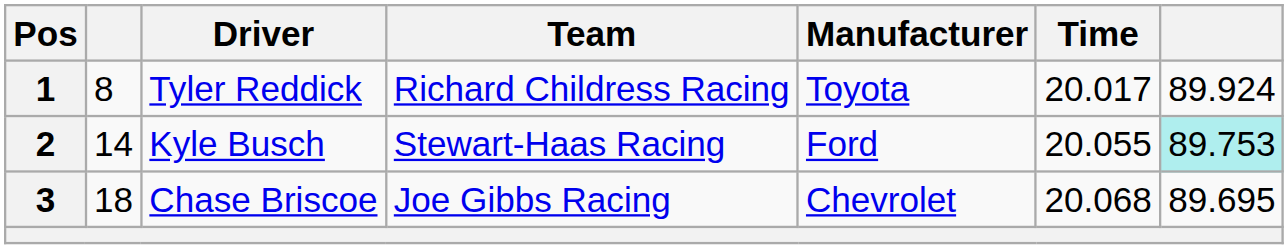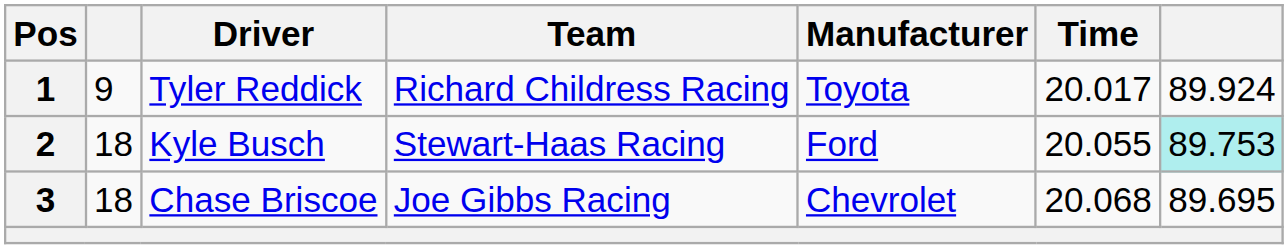 <table class="wikitable" style="font-size:95%">
 <tr>
 <th>Pos</th>
 <th></th>
 <th>Driver</th>
 <th>Team</th>
 <th>Manufacturer</th>
 <th>Time</th>
 <th></th>
 </tr>
 <tr>
 <th>1</th>
-<td>8</td>
+<td>9</td>
 <td><a href='#'>Tyler Reddick</a></td>
 <td><a href='#'>Richard Childress Racing</a></td>
 <td><a href='#'>Toyota</a></td>
 <td>20.017</td>
 <td>89.924</td>
 </tr>
 <tr>
 <th>2</th>
-<td>14</td>
+<td>18</td>
 <td><a href='#'>Kyle Busch</a></td>
 <td><a href='#'>Stewart-Haas Racing</a></td>
 <td><a href='#'>Ford</a></td>
 <td>20.055</td>
 <td style="background: paleturquoise;">89.753</td>
 </tr>
 <tr>
 <th>3</th>
 <td>18</td>
 <td><a href='#'>Chase Briscoe</a></td>
 <td><a href='#'>Joe Gibbs Racing</a></td>
 <td><a href='#'>Chevrolet</a></td>
 <td>20.068</td>
 <td>89.695</td>
 </tr>
 <tr>
 <th colspan="7"></th>
 </tr>
 </table>
